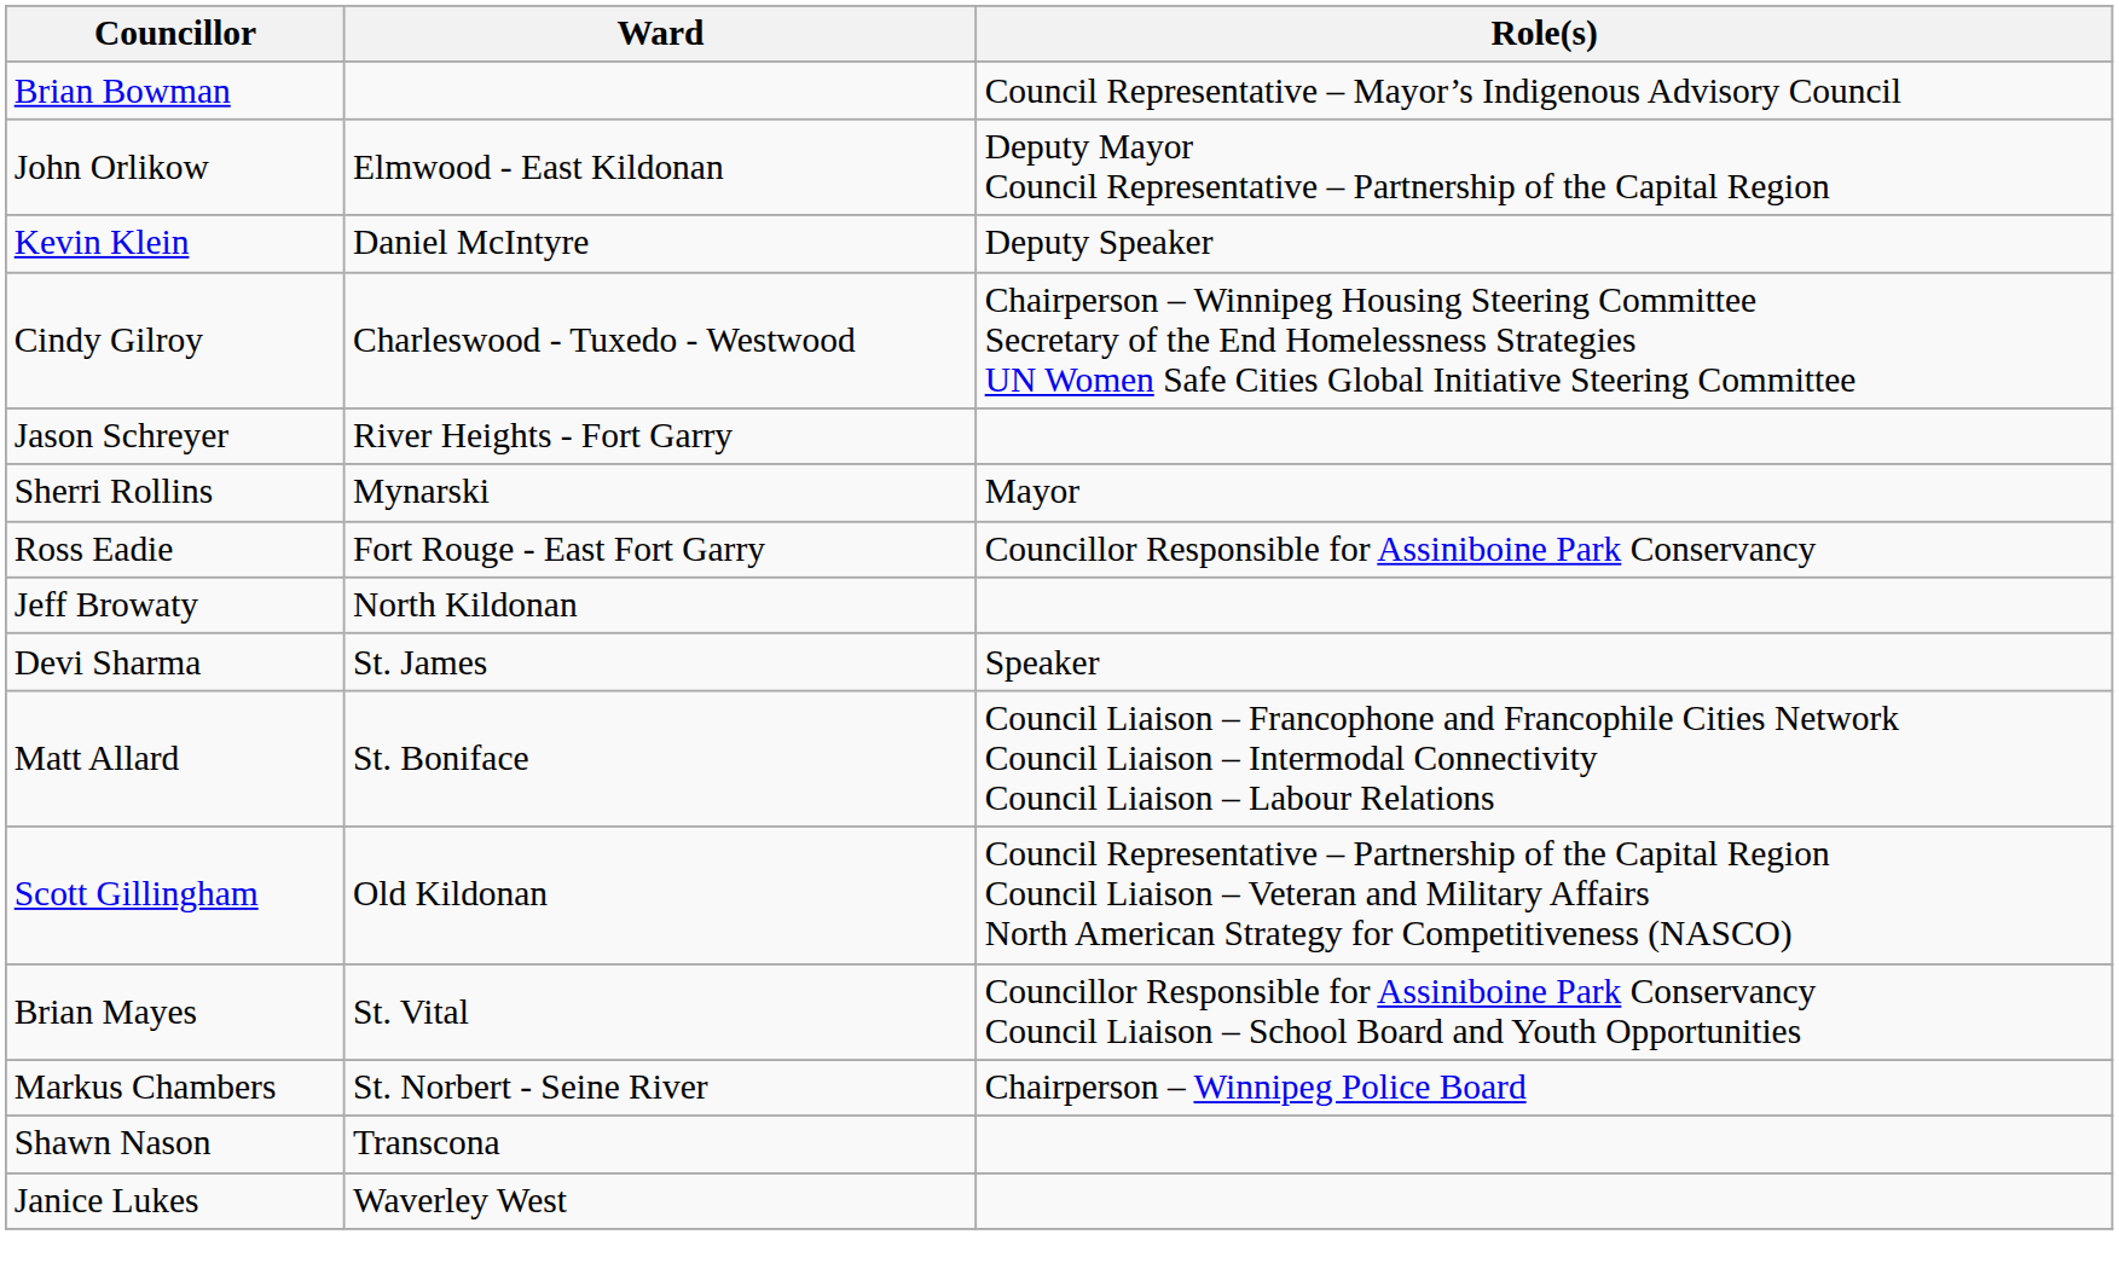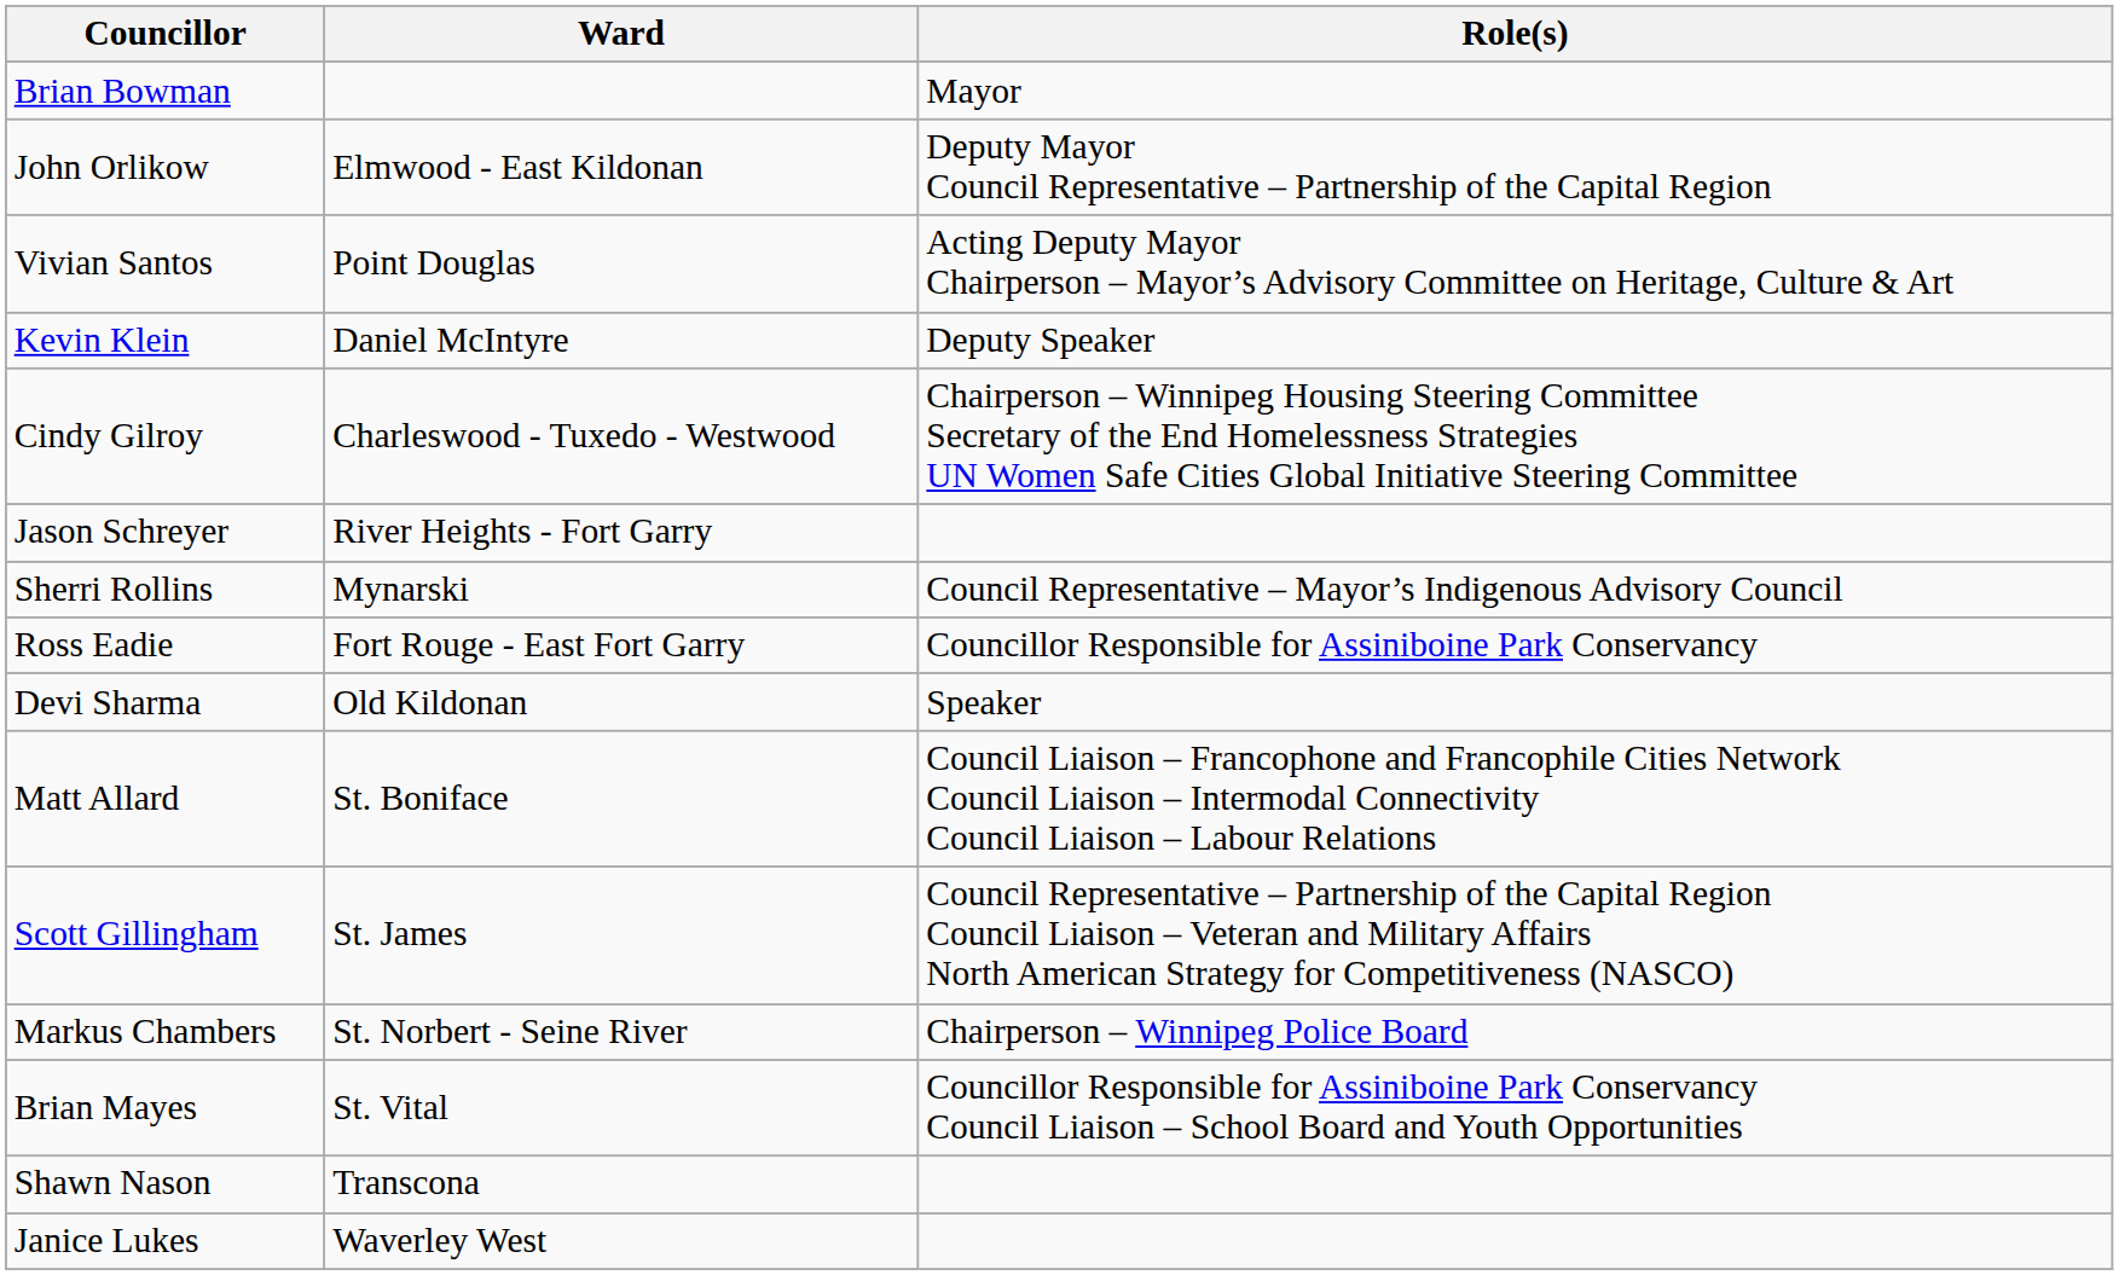 <table class="wikitable sortable" width="75%">
 <tr>
 <th>Councillor</th>
 <th>Ward</th>
 <th>Role(s)</th>
 </tr>
 <tr>
 <td><a href='#'>Brian Bowman</a></td>
 <td></td>
-<td>Council Representative – Mayor’s Indigenous Advisory Council</td>
+<td>Mayor</td>
 </tr>
 <tr>
 <td>John Orlikow</td>
 <td>Elmwood - East Kildonan</td>
 <td>Deputy Mayor<br>Council Representative – Partnership of the Capital Region</td>
+</tr>
+<tr>
+<td>Vivian Santos</td>
+<td>Point Douglas</td>
+<td>Acting Deputy Mayor<br>Chairperson – Mayor’s Advisory Committee on Heritage, Culture & Art</td>
 </tr>
 <tr>
 <td><a href='#'>Kevin Klein</a></td>
 <td>Daniel McIntyre</td>
 <td>Deputy Speaker</td>
 </tr>
 <tr>
 <td>Cindy Gilroy</td>
 <td>Charleswood - Tuxedo - Westwood</td>
 <td>Chairperson – Winnipeg Housing Steering Committee<br>Secretary of the End Homelessness Strategies<br><a href='#'>UN Women</a> Safe Cities Global Initiative Steering Committee</td>
 </tr>
 <tr>
 <td>Jason Schreyer</td>
 <td>River Heights - Fort Garry</td>
 <td></td>
 </tr>
 <tr>
 <td>Sherri Rollins</td>
 <td>Mynarski</td>
-<td>Mayor</td>
+<td>Council Representative – Mayor’s Indigenous Advisory Council</td>
 </tr>
 <tr>
 <td>Ross Eadie</td>
 <td>Fort Rouge - East Fort Garry</td>
 <td>Councillor Responsible for <a href='#'>Assiniboine Park</a> Conservancy</td>
 </tr>
 <tr>
-<td>Jeff Browaty</td>
-<td>North Kildonan</td>
-<td></td>
-</tr>
-<tr>
 <td>Devi Sharma</td>
-<td>St. James</td>
+<td>Old Kildonan</td>
 <td>Speaker</td>
 </tr>
 <tr>
 <td>Matt Allard</td>
 <td>St. Boniface</td>
 <td>Council Liaison – Francophone and Francophile Cities Network<br>Council Liaison – Intermodal Connectivity<br>Council Liaison – Labour Relations</td>
 </tr>
 <tr>
 <td><a href='#'>Scott Gillingham</a></td>
-<td>Old Kildonan</td>
+<td>St. James</td>
 <td>Council Representative – Partnership of the Capital Region<br>Council Liaison – Veteran and Military Affairs<br>North American Strategy for Competitiveness (NASCO)</td>
+</tr>
+<tr>
+<td>Markus Chambers</td>
+<td>St. Norbert - Seine River</td>
+<td>Chairperson – <a href='#'>Winnipeg Police Board</a></td>
 </tr>
 <tr>
 <td>Brian Mayes</td>
 <td>St. Vital</td>
 <td>Councillor Responsible for <a href='#'>Assiniboine Park</a> Conservancy<br>Council Liaison – School Board and Youth Opportunities</td>
-</tr>
-<tr>
-<td>Markus Chambers</td>
-<td>St. Norbert - Seine River</td>
-<td>Chairperson – <a href='#'>Winnipeg Police Board</a></td>
 </tr>
 <tr>
 <td>Shawn Nason</td>
 <td>Transcona</td>
 <td></td>
 </tr>
 <tr>
 <td>Janice Lukes</td>
 <td>Waverley West</td>
 <td></td>
 </tr>
 </table>
